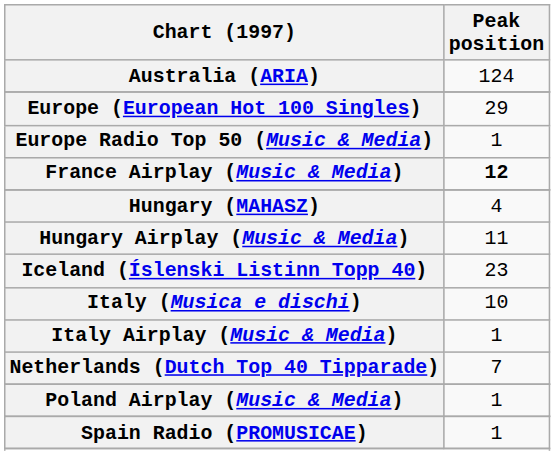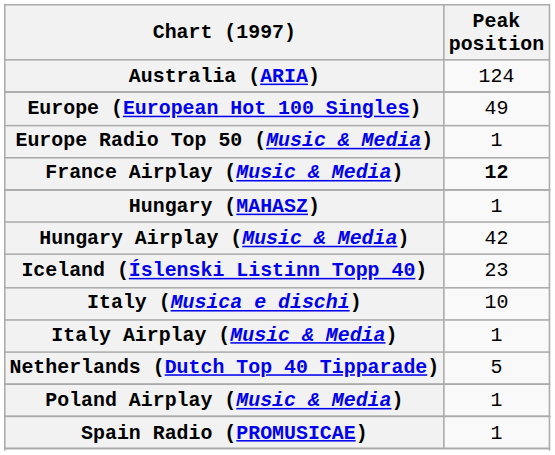 <table class="wikitable sortable plainrowheaders" style="text-align:center">
 <tr>
 <th scope="col">Chart (1997)</th>
 <th scope="col">Peak<br>position</th>
 </tr>
 <tr>
 <th scope="row">Australia (<a href='#'>ARIA</a>)</th>
 <td>124</td>
 </tr>
 <tr>
 </tr>
 <tr>
 </tr>
 <tr>
 <th scope="row">Europe (<a href='#'>European Hot 100 Singles</a>)</th>
-<td>29</td>
+<td>49</td>
 </tr>
 <tr>
 <th scope="row">Europe Radio Top 50 (<em><a href='#'>Music & Media</a></em>)</th>
 <td>1</td>
 </tr>
 <tr>
 <th scope="row">France Airplay (<em><a href='#'>Music & Media</a></em>)</th>
 <td><strong>12</strong></td>
 </tr>
 <tr>
 </tr>
 <tr>
 <th scope="row">Hungary (<a href='#'>MAHASZ</a>)</th>
-<td>4</td>
+<td>1</td>
 </tr>
 <tr>
 <th scope="row">Hungary Airplay (<em><a href='#'>Music & Media</a></em>)</th>
-<td>11</td>
+<td>42</td>
 </tr>
 <tr>
 <th scope="row">Iceland (<a href='#'>Íslenski Listinn Topp 40</a>)</th>
 <td>23</td>
 </tr>
 <tr>
 <th scope="row">Italy (<em><a href='#'>Musica e dischi</a></em>)</th>
 <td>10</td>
 </tr>
 <tr>
 <th scope="row">Italy Airplay (<em><a href='#'>Music & Media</a></em>)</th>
 <td>1</td>
 </tr>
 <tr>
 <th scope="row">Netherlands (<a href='#'>Dutch Top 40 Tipparade</a>)</th>
-<td>7</td>
+<td>5</td>
 </tr>
 <tr>
 </tr>
 <tr>
 <th scope="row">Poland Airplay (<em><a href='#'>Music & Media</a></em>)</th>
 <td>1</td>
 </tr>
 <tr>
 </tr>
 <tr>
 <th scope="row">Spain Radio (<a href='#'>PROMUSICAE</a>)</th>
 <td>1</td>
 </tr>
 <tr>
 </tr>
 <tr>
 </tr>
 <tr>
 </tr>
 </table>
